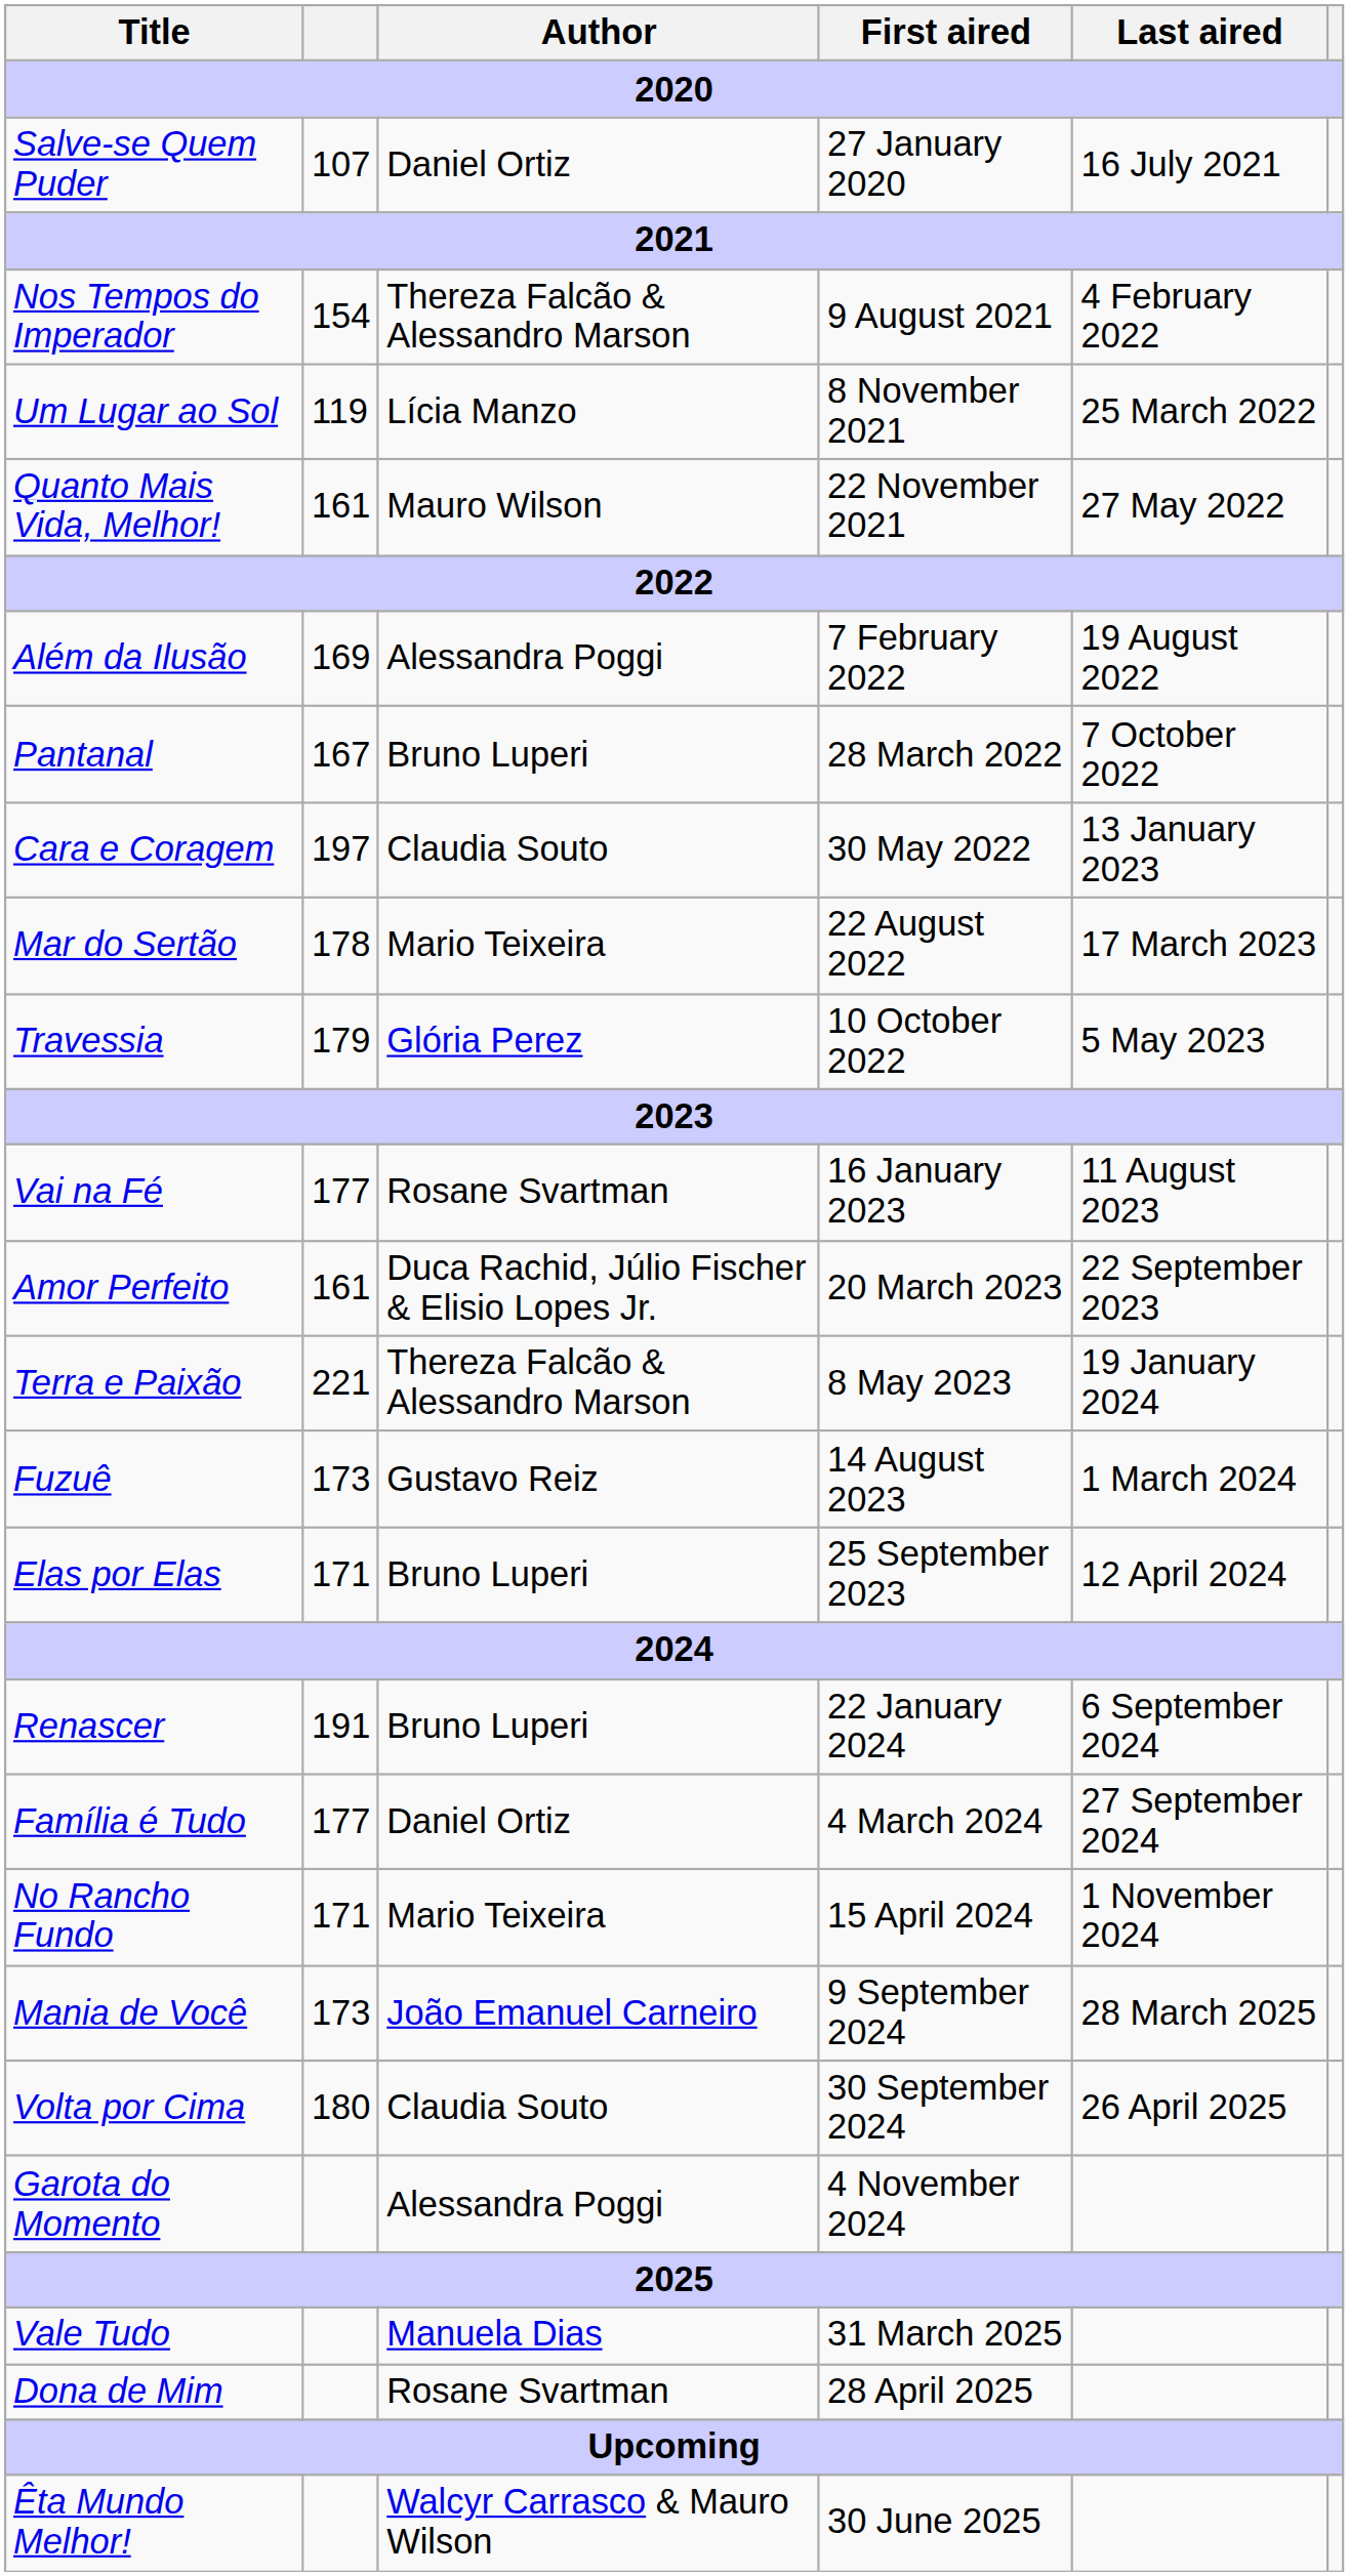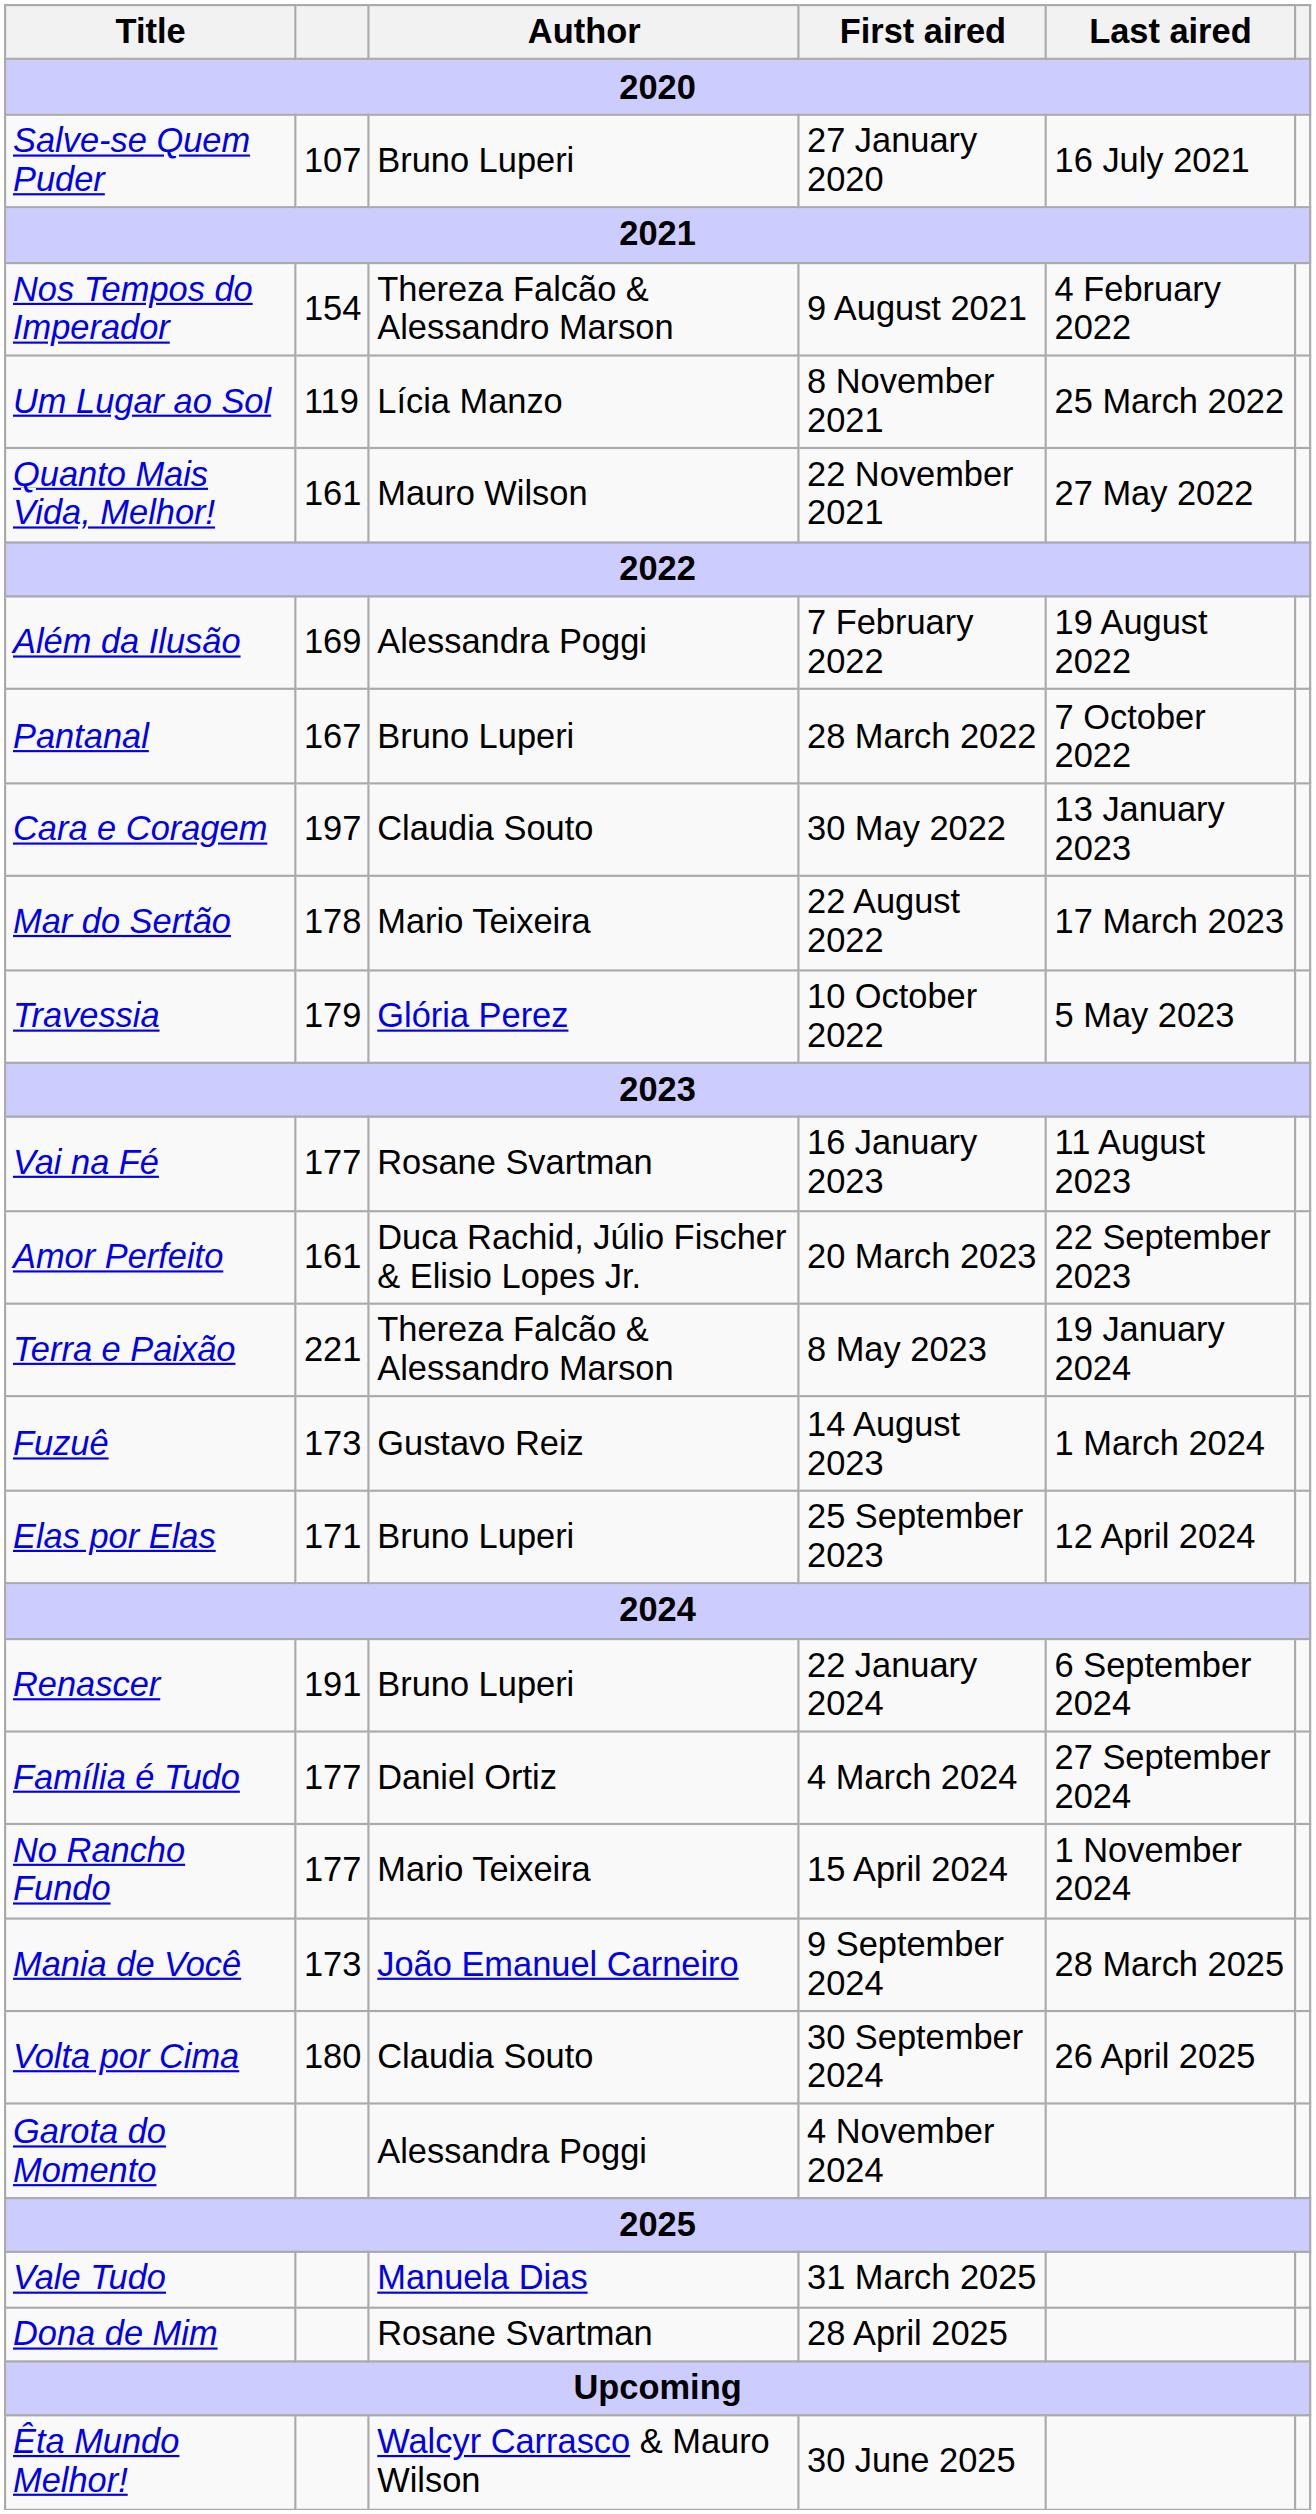 <table class="wikitable sortable">
 <tr>
 <th>Title</th>
 <th></th>
 <th>Author</th>
 <th>First aired</th>
 <th>Last aired</th>
 <th></th>
 </tr>
 <tr>
 <th data-sort-value="zzz" colspan="6" style="background:#ccccff;">2020</th>
 </tr>
 <tr>
 <td><em><a href='#'>Salve-se Quem Puder</a></em></td>
 <td>107</td>
-<td>Daniel Ortiz</td>
+<td>Bruno Luperi</td>
 <td>27 January 2020</td>
 <td>16 July 2021</td>
 <td></td>
 </tr>
 <tr>
 <th data-sort-value="zzz" colspan="6" style="background:#ccccff;">2021</th>
 </tr>
 <tr>
 <td><em><a href='#'>Nos Tempos do Imperador</a></em></td>
 <td>154</td>
 <td>Thereza Falcão & Alessandro Marson</td>
 <td>9 August 2021</td>
 <td>4 February 2022</td>
 <td></td>
 </tr>
 <tr>
 <td><em><a href='#'>Um Lugar ao Sol</a></em></td>
 <td>119</td>
 <td>Lícia Manzo</td>
 <td>8 November 2021</td>
 <td>25 March 2022</td>
 <td></td>
 </tr>
 <tr>
 <td><em><a href='#'>Quanto Mais Vida, Melhor!</a></em></td>
 <td>161</td>
 <td>Mauro Wilson</td>
 <td>22 November 2021</td>
 <td>27 May 2022</td>
 <td></td>
 </tr>
 <tr>
 <th data-sort-value="zzz" colspan="6" style="background:#ccccff;">2022</th>
 </tr>
 <tr>
 <td><em><a href='#'>Além da Ilusão</a></em></td>
 <td>169</td>
 <td>Alessandra Poggi</td>
 <td>7 February 2022</td>
 <td>19 August 2022</td>
 <td></td>
 </tr>
 <tr>
 <td><em><a href='#'>Pantanal</a></em></td>
 <td>167</td>
 <td>Bruno Luperi</td>
 <td>28 March 2022</td>
 <td>7 October 2022</td>
 <td></td>
 </tr>
 <tr>
 <td><em><a href='#'>Cara e Coragem</a></em></td>
 <td>197</td>
 <td>Claudia Souto</td>
 <td>30 May 2022</td>
 <td>13 January 2023</td>
 <td></td>
 </tr>
 <tr>
 <td><em><a href='#'>Mar do Sertão</a></em></td>
 <td>178</td>
 <td>Mario Teixeira</td>
 <td>22 August 2022</td>
 <td>17 March 2023</td>
 <td></td>
 </tr>
 <tr>
 <td><em><a href='#'>Travessia</a></em></td>
 <td>179</td>
 <td><a href='#'>Glória Perez</a></td>
 <td>10 October 2022</td>
 <td>5 May 2023</td>
 <td></td>
 </tr>
 <tr>
 <th data-sort-value="zzz" colspan="6" style="background:#ccccff;">2023</th>
 </tr>
 <tr>
 <td><em><a href='#'>Vai na Fé</a></em></td>
 <td>177</td>
 <td>Rosane Svartman</td>
 <td>16 January 2023</td>
 <td>11 August 2023</td>
 <td></td>
 </tr>
 <tr>
 <td><em><a href='#'>Amor Perfeito</a></em></td>
 <td>161</td>
 <td>Duca Rachid, Júlio Fischer & Elisio Lopes Jr.</td>
 <td>20 March 2023</td>
 <td>22 September 2023</td>
 <td></td>
 </tr>
 <tr>
 <td><em><a href='#'>Terra e Paixão</a></em></td>
 <td>221</td>
 <td>Thereza Falcão & Alessandro Marson</td>
 <td>8 May 2023</td>
 <td>19 January 2024</td>
 <td></td>
 </tr>
 <tr>
 <td><em><a href='#'>Fuzuê</a></em></td>
 <td>173</td>
 <td>Gustavo Reiz</td>
 <td>14 August 2023</td>
 <td>1 March 2024</td>
 <td></td>
 </tr>
 <tr>
 <td><em><a href='#'>Elas por Elas</a></em></td>
 <td>171</td>
 <td>Bruno Luperi</td>
 <td>25 September 2023</td>
 <td>12 April 2024</td>
 <td></td>
 </tr>
 <tr>
 <th data-sort-value="zzz" colspan="6" style="background:#ccccff;">2024</th>
 </tr>
 <tr>
 <td><em><a href='#'>Renascer</a></em></td>
 <td>191</td>
 <td>Bruno Luperi</td>
 <td>22 January 2024</td>
 <td>6 September 2024</td>
 <td></td>
 </tr>
 <tr>
 <td><em><a href='#'>Família é Tudo</a></em></td>
 <td>177</td>
 <td>Daniel Ortiz</td>
 <td>4 March 2024</td>
 <td>27 September 2024</td>
 <td></td>
 </tr>
 <tr>
 <td><em><a href='#'>No Rancho Fundo</a></em></td>
-<td>171</td>
+<td>177</td>
 <td>Mario Teixeira</td>
 <td>15 April 2024</td>
 <td>1 November 2024</td>
 <td></td>
 </tr>
 <tr>
 <td><em><a href='#'>Mania de Você</a></em></td>
 <td>173</td>
 <td><a href='#'>João Emanuel Carneiro</a></td>
 <td>9 September 2024</td>
 <td>28 March 2025</td>
 <td></td>
 </tr>
 <tr>
 <td><em><a href='#'>Volta por Cima</a></em></td>
 <td>180</td>
 <td>Claudia Souto</td>
 <td>30 September 2024</td>
 <td>26 April 2025</td>
 <td></td>
 </tr>
 <tr>
 <td><em><a href='#'>Garota do Momento</a></em></td>
 <td></td>
 <td>Alessandra Poggi</td>
 <td>4 November 2024</td>
 <td></td>
 <td></td>
 </tr>
 <tr>
 <th data-sort-value="zzz" colspan="6" style="background:#ccccff;">2025</th>
 </tr>
 <tr>
 <td><em><a href='#'>Vale Tudo</a></em></td>
 <td></td>
 <td><a href='#'>Manuela Dias</a></td>
 <td>31 March 2025</td>
 <td></td>
 <td></td>
 </tr>
 <tr>
 <td><em><a href='#'>Dona de Mim</a></em></td>
 <td></td>
 <td>Rosane Svartman</td>
 <td>28 April 2025</td>
 <td></td>
 <td></td>
 </tr>
 <tr>
 <th data-sort-value="zzz" colspan="6" style="background:#ccccff;">Upcoming</th>
 </tr>
 <tr>
 <td><em><a href='#'>Êta Mundo Melhor!</a></em></td>
 <td></td>
 <td><a href='#'>Walcyr Carrasco</a> & Mauro Wilson</td>
 <td>30 June 2025</td>
 <td></td>
 <td></td>
 </tr>
 </table>
